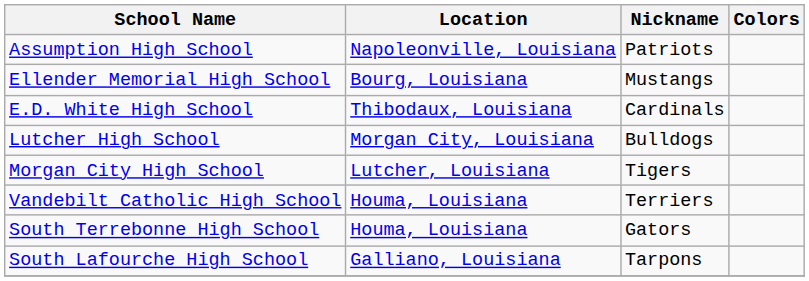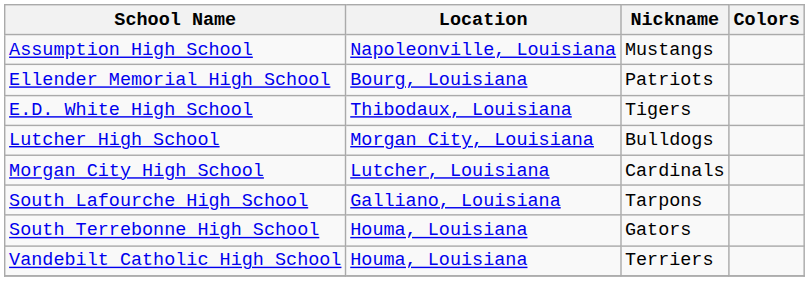 <table class="wikitable">
 <tr>
 <th>School Name</th>
 <th>Location</th>
 <th>Nickname</th>
 <th>Colors</th>
 </tr>
 <tr>
 <td><a href='#'>Assumption High School</a></td>
 <td><a href='#'>Napoleonville, Louisiana</a></td>
-<td>Patriots</td>
+<td>Mustangs</td>
 <td> </td>
 </tr>
 <tr>
 <td><a href='#'>Ellender Memorial High School</a></td>
 <td><a href='#'>Bourg, Louisiana</a></td>
-<td>Mustangs</td>
+<td>Patriots</td>
 <td>  </td>
 </tr>
 <tr>
 <td><a href='#'>E.D. White High School</a></td>
 <td><a href='#'>Thibodaux, Louisiana</a></td>
-<td>Cardinals</td>
+<td>Tigers</td>
 <td> </td>
 </tr>
 <tr>
 <td><a href='#'>Lutcher High School</a></td>
 <td><a href='#'>Morgan City, Louisiana</a></td>
 <td>Bulldogs</td>
 <td> </td>
 </tr>
 <tr>
 <td><a href='#'>Morgan City High School</a></td>
 <td><a href='#'>Lutcher, Louisiana</a></td>
-<td>Tigers</td>
+<td>Cardinals</td>
+<td> </td>
+</tr>
+<tr>
+<td><a href='#'>South Lafourche High School</a></td>
+<td><a href='#'>Galliano, Louisiana</a></td>
+<td>Tarpons</td>
+<td> </td>
+</tr>
+<tr>
+<td><a href='#'>South Terrebonne High School</a></td>
+<td><a href='#'>Houma, Louisiana</a></td>
+<td>Gators</td>
 <td> </td>
 </tr>
 <tr>
 <td><a href='#'>Vandebilt Catholic High School</a></td>
 <td><a href='#'>Houma, Louisiana</a></td>
 <td>Terriers</td>
 <td> </td>
 </tr>
 <tr>
-<td><a href='#'>South Terrebonne High School</a></td>
-<td><a href='#'>Houma, Louisiana</a></td>
-<td>Gators</td>
-<td> </td>
-</tr>
-<tr>
-<td><a href='#'>South Lafourche High School</a></td>
-<td><a href='#'>Galliano, Louisiana</a></td>
-<td>Tarpons</td>
-<td> </td>
-</tr>
-<tr>
 </tr>
 </table>
